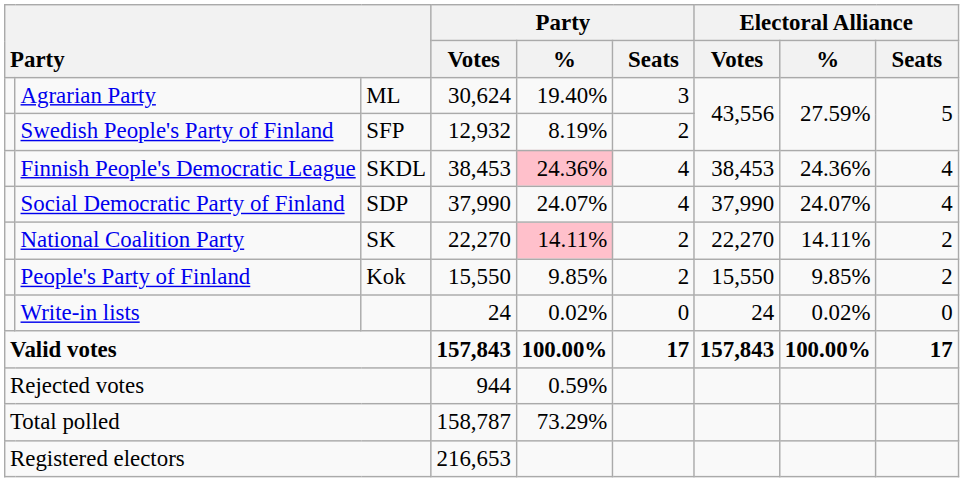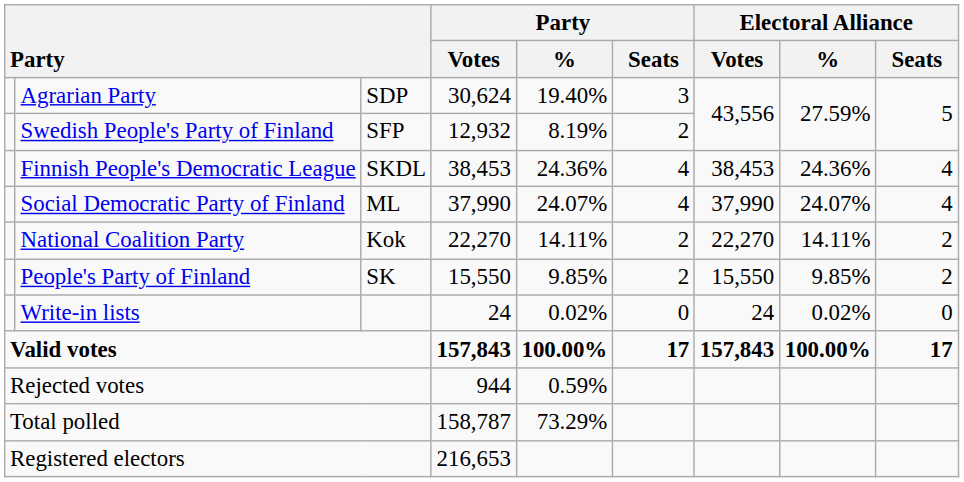 <table class="wikitable" border="1" style="text-align:right;">
 <tr>
 <th style="text-align:left;" valign=bottom rowspan=2 colspan=3>Party</th>
 <th colspan=3>Party</th>
 <th colspan=3>Electoral Alliance</th>
 </tr>
 <tr>
 <th align=center valign=bottom width="50">Votes</th>
 <th align=center valign=bottom width="50">%</th>
 <th align=center valign=bottom width="50">Seats</th>
 <th align=center valign=bottom width="50">Votes</th>
 <th align=center valign=bottom width="50">%</th>
 <th align=center valign=bottom width="50">Seats</th>
 </tr>
 <tr>
 <td></td>
 <td align=left><a href='#'>Agrarian Party</a></td>
-<td align=left>ML</td>
+<td align=left>SDP</td>
 <td>30,624</td>
 <td>19.40%</td>
 <td>3</td>
 <td rowspan=2>43,556</td>
 <td rowspan=2>27.59%</td>
 <td rowspan=2>5</td>
 </tr>
 <tr>
 <td></td>
 <td align=left><a href='#'>Swedish People's Party of Finland</a></td>
 <td align=left>SFP</td>
 <td>12,932</td>
 <td>8.19%</td>
 <td>2</td>
 </tr>
 <tr>
 <td></td>
 <td align=left><a href='#'>Finnish People's Democratic League</a></td>
 <td align=left>SKDL</td>
 <td>38,453</td>
-<td style="background: pink;">24.36%</td>
+<td>24.36%</td>
 <td>4</td>
 <td>38,453</td>
 <td>24.36%</td>
 <td>4</td>
 </tr>
 <tr>
 <td></td>
 <td align=left style="white-space: nowrap;"><a href='#'>Social Democratic Party of Finland</a></td>
-<td align=left>SDP</td>
+<td align=left>ML</td>
 <td>37,990</td>
 <td>24.07%</td>
 <td>4</td>
 <td>37,990</td>
 <td>24.07%</td>
 <td>4</td>
 </tr>
 <tr>
 <td></td>
 <td align=left><a href='#'>National Coalition Party</a></td>
-<td align=left>SK</td>
+<td align=left>Kok</td>
 <td>22,270</td>
-<td style="background: pink;">14.11%</td>
+<td>14.11%</td>
 <td>2</td>
 <td>22,270</td>
 <td>14.11%</td>
 <td>2</td>
 </tr>
 <tr>
 <td></td>
 <td align=left><a href='#'>People's Party of Finland</a></td>
-<td align=left>Kok</td>
+<td align=left>SK</td>
 <td>15,550</td>
 <td>9.85%</td>
 <td>2</td>
 <td>15,550</td>
 <td>9.85%</td>
 <td>2</td>
 </tr>
 <tr>
 <td></td>
 <td align=left><a href='#'>Write-in lists</a></td>
 <td align=left></td>
 <td>24</td>
 <td>0.02%</td>
 <td>0</td>
 <td>24</td>
 <td>0.02%</td>
 <td>0</td>
 </tr>
 <tr style="font-weight:bold">
 <td align=left colspan=3>Valid votes</td>
 <td>157,843</td>
 <td>100.00%</td>
 <td>17</td>
 <td>157,843</td>
 <td>100.00%</td>
 <td>17</td>
 </tr>
 <tr>
 <td align=left colspan=3>Rejected votes</td>
 <td>944</td>
 <td>0.59%</td>
 <td></td>
 <td></td>
 <td></td>
 <td></td>
 </tr>
 <tr>
 <td align=left colspan=3>Total polled</td>
 <td>158,787</td>
 <td>73.29%</td>
 <td></td>
 <td></td>
 <td></td>
 <td></td>
 </tr>
 <tr>
 <td align=left colspan=3>Registered electors</td>
 <td>216,653</td>
 <td></td>
 <td></td>
 <td></td>
 <td></td>
 <td></td>
 </tr>
 </table>
